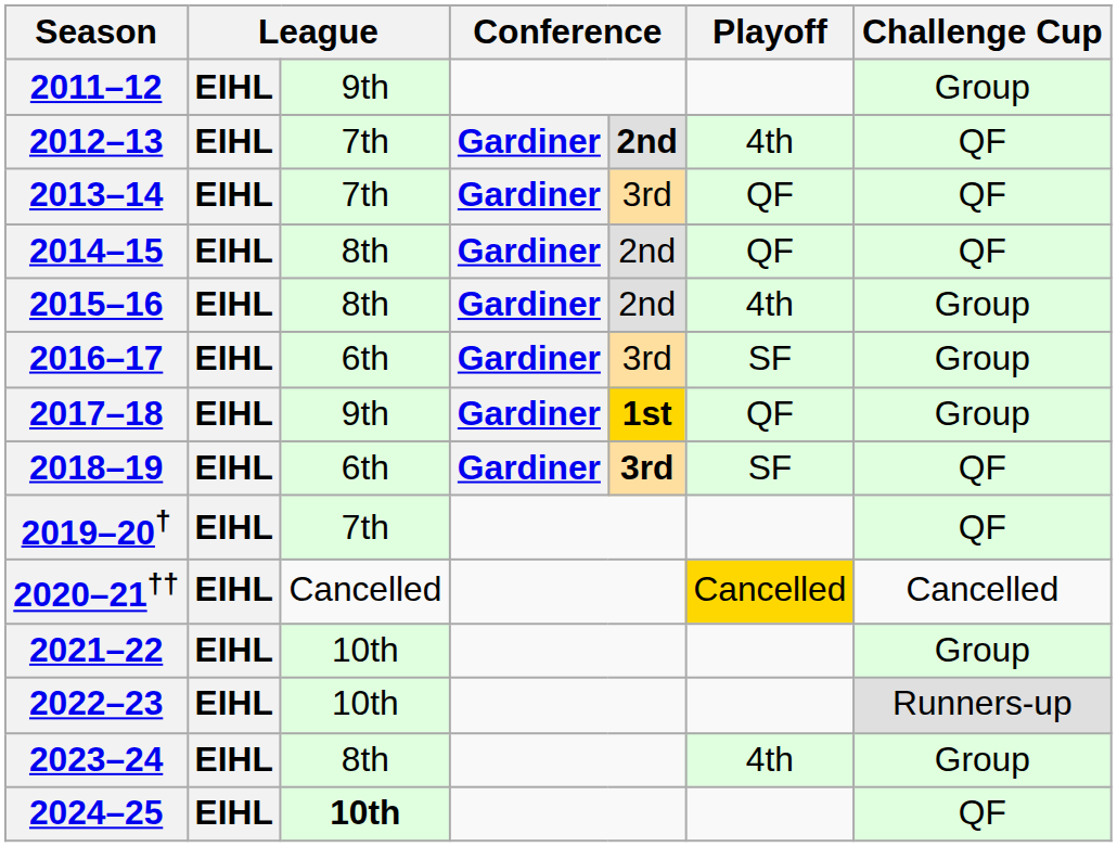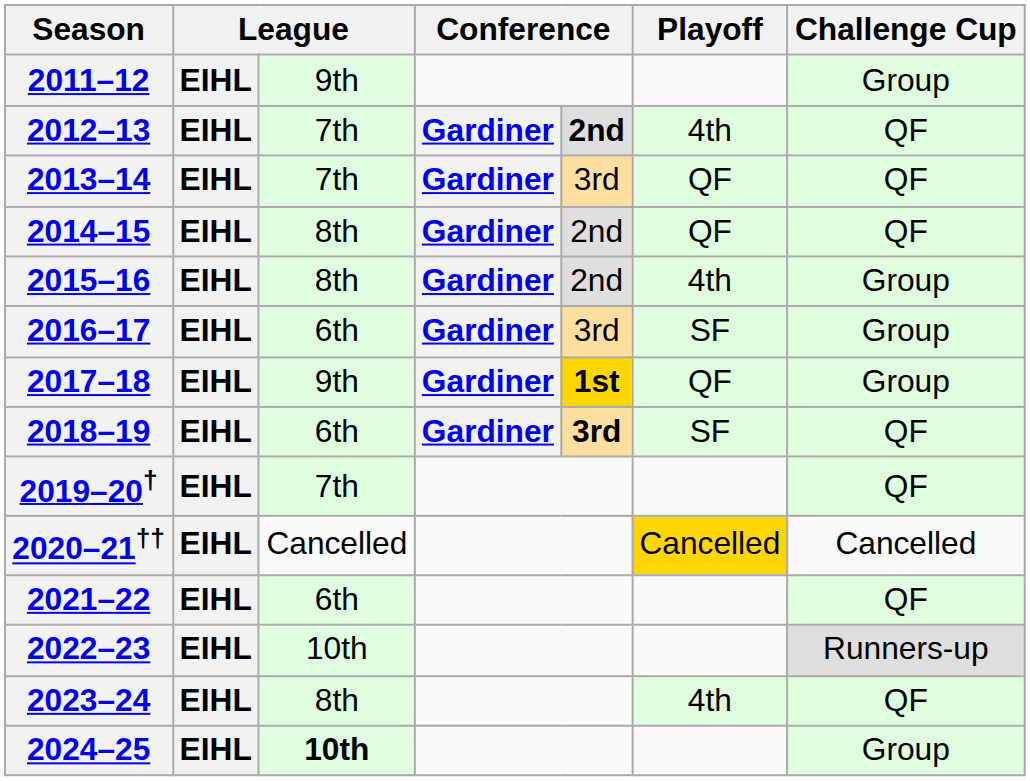 <table class="wikitable" style="text-align:center">
 <tr>
 <th>Season</th>
 <th colspan="2">League</th>
 <th colspan="2">Conference</th>
 <th>Playoff</th>
 <th>Challenge Cup</th>
 </tr>
 <tr>
 <th><a href='#'>2011–12</a></th>
 <th>EIHL</th>
 <td bgcolor="#dfffdf">9th</td>
 <td colspan=2></td>
 <td></td>
 <td bgcolor="#dfffdf">Group</td>
 </tr>
 <tr>
 <th><a href='#'>2012–13</a></th>
 <th>EIHL</th>
 <td bgcolor="#dfffdf">7th</td>
 <th><a href='#'>Gardiner</a></th>
 <td bgcolor="#DFDFDF"><strong>2nd</strong></td>
 <td bgcolor="#dfffdf">4th</td>
 <td bgcolor="#dfffdf">QF</td>
 </tr>
 <tr>
 <th><a href='#'>2013–14</a></th>
 <th>EIHL</th>
 <td bgcolor="#dfffdf">7th</td>
 <th><a href='#'>Gardiner</a></th>
 <td bgcolor="#ffdf9f">3rd</td>
 <td bgcolor="#dfffdf">QF</td>
 <td bgcolor="#dfffdf">QF</td>
 </tr>
 <tr>
 <th><a href='#'>2014–15</a></th>
 <th>EIHL</th>
 <td bgcolor="#dfffdf">8th</td>
 <th><a href='#'>Gardiner</a></th>
 <td bgcolor="#DFDFDF">2nd</td>
 <td bgcolor="#dfffdf">QF</td>
 <td bgcolor="#dfffdf">QF</td>
 </tr>
 <tr>
 <th><a href='#'>2015–16</a></th>
 <th>EIHL</th>
 <td bgcolor="#dfffdf">8th</td>
 <th><a href='#'>Gardiner</a></th>
 <td bgcolor="#DFDFDF">2nd</td>
 <td bgcolor="#dfffdf">4th</td>
 <td bgcolor="#dfffdf">Group</td>
 </tr>
 <tr>
 <th><a href='#'>2016–17</a></th>
 <th>EIHL</th>
 <td bgcolor="#dfffdf">6th</td>
 <th><a href='#'>Gardiner</a></th>
 <td bgcolor="#ffdf9f">3rd</td>
 <td bgcolor="#dfffdf">SF</td>
 <td bgcolor="#dfffdf">Group</td>
 </tr>
 <tr>
 <th><a href='#'>2017–18</a></th>
 <th>EIHL</th>
 <td bgcolor="#dfffdf">9th</td>
 <th><a href='#'>Gardiner</a></th>
 <td bgcolor="gold"><strong>1st</strong></td>
 <td bgcolor="#dfffdf">QF</td>
 <td bgcolor="#dfffdf">Group</td>
 </tr>
 <tr>
 <th><a href='#'>2018–19</a></th>
 <th>EIHL</th>
 <td bgcolor="#dfffdf">6th</td>
 <th><a href='#'>Gardiner</a></th>
 <td bgcolor="#ffdf9f"><strong>3rd</strong></td>
 <td bgcolor="#dfffdf">SF</td>
 <td bgcolor="#dfffdf">QF</td>
 </tr>
 <tr>
 <th><a href='#'>2019–20</a><sup>†</sup></th>
 <th>EIHL</th>
 <td bgcolor="#dfffdf">7th</td>
 <td colspan=2></td>
 <td></td>
 <td bgcolor="#dfffdf">QF</td>
 </tr>
 <tr>
 <th><a href='#'>2020–21</a><sup>††</sup></th>
 <th>EIHL</th>
 <td>Cancelled</td>
 <td colspan=2></td>
 <td style="background: gold;">Cancelled</td>
 <td>Cancelled</td>
 </tr>
 <tr>
 <th><a href='#'>2021–22</a></th>
 <th>EIHL</th>
-<td bgcolor="#dfffdf">10th</td>
+<td bgcolor="#dfffdf">6th</td>
 <td colspan=2></td>
 <td></td>
-<td bgcolor="#dfffdf">Group</td>
+<td bgcolor="#dfffdf">QF</td>
 </tr>
 <tr>
 <th><a href='#'>2022–23</a></th>
 <th>EIHL</th>
 <td bgcolor="#dfffdf">10th</td>
 <td colspan=2></td>
 <td></td>
 <td bgcolor="#DFDFDF">Runners-up</td>
 </tr>
 <tr>
 <th><a href='#'>2023–24</a></th>
 <th>EIHL</th>
 <td bgcolor="#dfffdf">8th</td>
 <td colspan=2></td>
 <td bgcolor="#dfffdf">4th</td>
-<td bgcolor="#dfffdf">Group</td>
+<td bgcolor="#dfffdf">QF</td>
 </tr>
 <tr>
 <th><a href='#'>2024–25</a></th>
 <th>EIHL</th>
 <td bgcolor="#dfffdf"><strong>10th</strong></td>
 <td colspan="2"></td>
 <td></td>
-<td bgcolor="#dfffdf">QF</td>
+<td bgcolor="#dfffdf">Group</td>
 </tr>
 </table>
